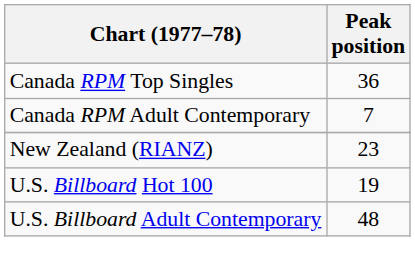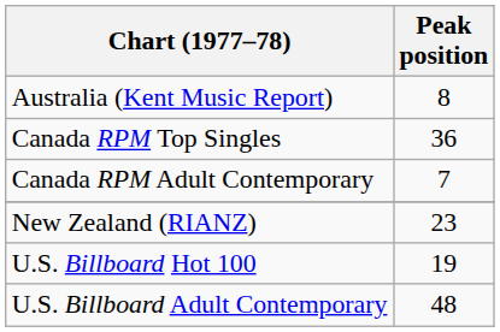 <table class="wikitable sortable">
 <tr>
 <th align="left">Chart (1977–78)</th>
 <th align="left">Peak<br>position</th>
+</tr>
+<tr>
+<td>Australia (<a href='#'>Kent Music Report</a>)</td>
+<td style="text-align:center;">8</td>
 </tr>
 <tr>
 <td>Canada <a href='#'><em>RPM</em></a> Top Singles</td>
 <td style="text-align:center;">36</td>
 </tr>
 <tr>
 <td>Canada <em>RPM</em> Adult Contemporary</td>
 <td style="text-align:center;">7</td>
 </tr>
 <tr>
 </tr>
 <tr>
 <td>New Zealand (<a href='#'>RIANZ</a>)</td>
 <td style="text-align:center;">23</td>
 </tr>
 <tr>
 <td>U.S. <em><a href='#'>Billboard</a></em> <a href='#'>Hot 100</a></td>
 <td style="text-align:center;">19</td>
 </tr>
 <tr>
 <td>U.S. <em>Billboard</em> <a href='#'>Adult Contemporary</a></td>
 <td align="center">48</td>
 </tr>
 </table>
